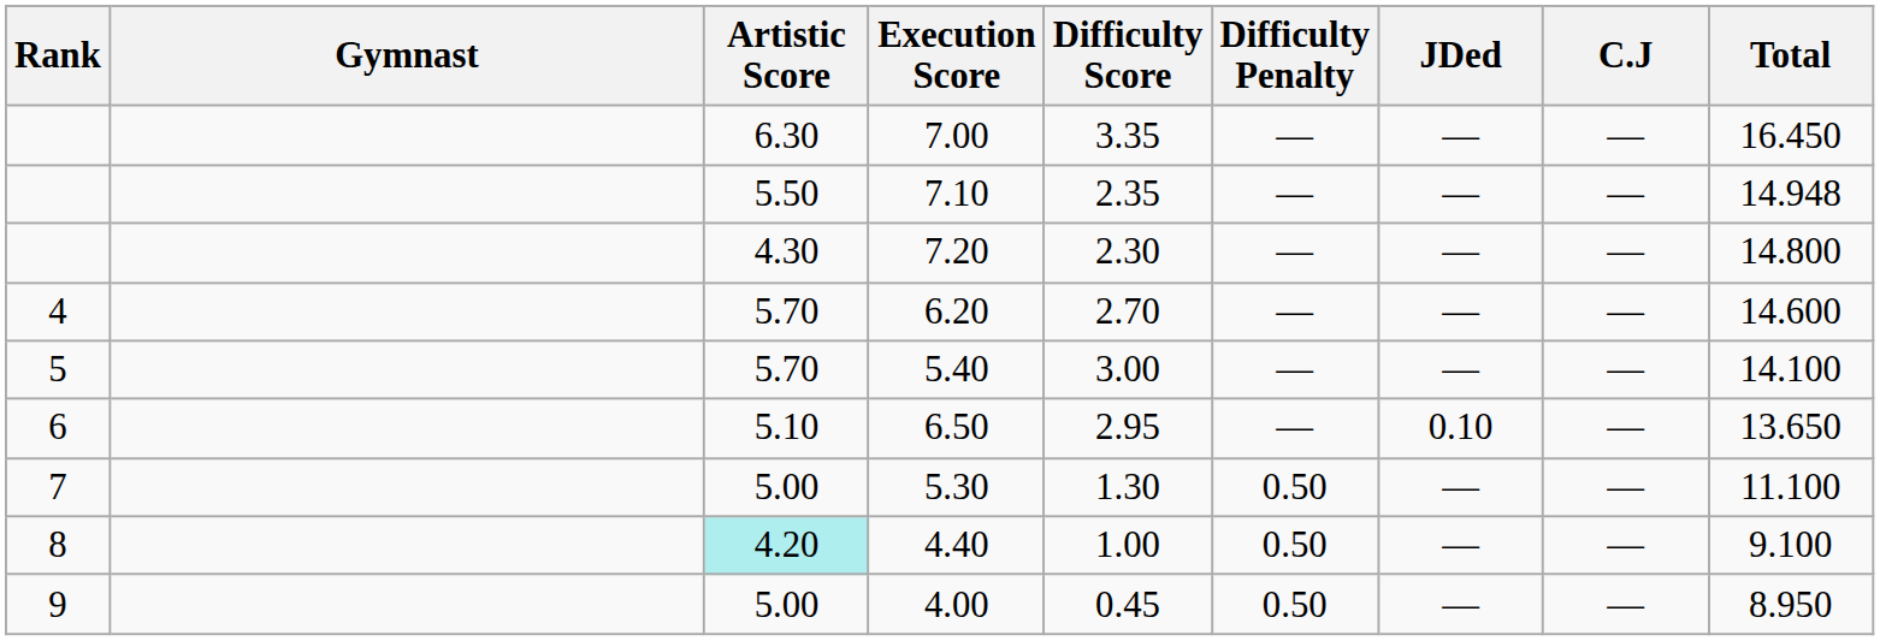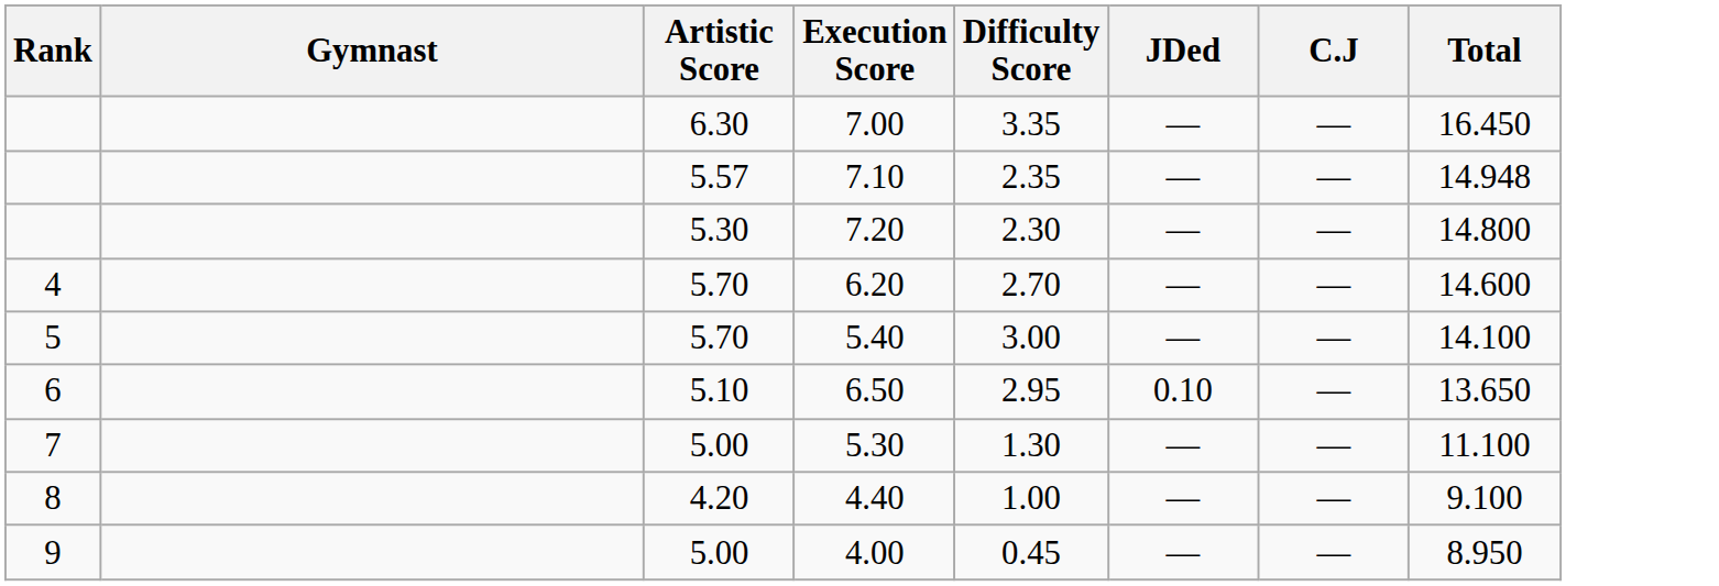 <table class="wikitable" style="text-align:center">
 <tr>
 <th>Rank</th>
 <th width=250>Gymnast</th>
 <th style="width:4em">Artistic Score</th>
 <th style="width:4em">Execution Score</th>
 <th style="width:4em">Difficulty Score</th>
-<th style="width:4em">Difficulty Penalty</th>
 <th style="width:4em">JDed</th>
 <th style="width:4em">C.J</th>
 <th style="width:4em">Total</th>
 </tr>
 <tr>
 <td></td>
 <td align=left></td>
 <td>6.30</td>
 <td>7.00</td>
 <td>3.35</td>
 <td>—</td>
 <td>—</td>
-<td>—</td>
 <td>16.450</td>
 </tr>
 <tr>
 <td></td>
 <td align=left></td>
-<td>5.50</td>
+<td>5.57</td>
 <td>7.10</td>
 <td>2.35</td>
-<td>—</td>
 <td>—</td>
 <td>—</td>
 <td>14.948</td>
 </tr>
 <tr>
 <td></td>
 <td align=left></td>
-<td>4.30</td>
+<td>5.30</td>
 <td>7.20</td>
 <td>2.30</td>
-<td>—</td>
 <td>—</td>
 <td>—</td>
 <td>14.800</td>
 </tr>
 <tr>
 <td>4</td>
 <td align=left></td>
 <td>5.70</td>
 <td>6.20</td>
 <td>2.70</td>
 <td>—</td>
 <td>—</td>
-<td>—</td>
 <td>14.600</td>
 </tr>
 <tr>
 <td>5</td>
 <td align=left></td>
 <td>5.70</td>
 <td>5.40</td>
 <td>3.00</td>
 <td>—</td>
 <td>—</td>
-<td>—</td>
 <td>14.100</td>
 </tr>
 <tr>
 <td>6</td>
 <td align=left></td>
 <td>5.10</td>
 <td>6.50</td>
 <td>2.95</td>
-<td>—</td>
 <td>0.10</td>
 <td>—</td>
 <td>13.650</td>
 </tr>
 <tr>
 <td>7</td>
 <td align=left></td>
 <td>5.00</td>
 <td>5.30</td>
 <td>1.30</td>
-<td>0.50</td>
 <td>—</td>
 <td>—</td>
 <td>11.100</td>
 </tr>
 <tr>
 <td>8</td>
 <td align=left></td>
-<td style="background: paleturquoise;">4.20</td>
+<td>4.20</td>
 <td>4.40</td>
 <td>1.00</td>
-<td>0.50</td>
 <td>—</td>
 <td>—</td>
 <td>9.100</td>
 </tr>
 <tr>
 <td>9</td>
 <td align=left></td>
 <td>5.00</td>
 <td>4.00</td>
 <td>0.45</td>
-<td>0.50</td>
 <td>—</td>
 <td>—</td>
 <td>8.950</td>
 </tr>
 </table>
